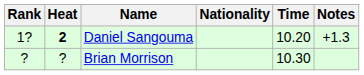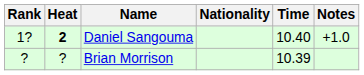 <table class="wikitable sortable" style="text-align:center">
 <tr>
 <th>Rank</th>
 <th>Heat</th>
 <th>Name</th>
 <th>Nationality</th>
 <th>Time</th>
 <th>Notes</th>
 </tr>
 <tr bgcolor=ddffdd>
 <td>1?</td>
 <td><strong>2</strong></td>
 <td align=left><a href='#'>Daniel Sangouma</a></td>
 <td align=left></td>
-<td>10.20</td>
-<td>+1.3</td>
+<td>10.40</td>
+<td>+1.0</td>
 </tr>
 <tr bgcolor=ddffdd>
 <td>?</td>
 <td>?</td>
 <td align=left><a href='#'>Brian Morrison</a></td>
 <td align=left></td>
-<td>10.30</td>
+<td>10.39</td>
 <td></td>
 </tr>
 </table>
